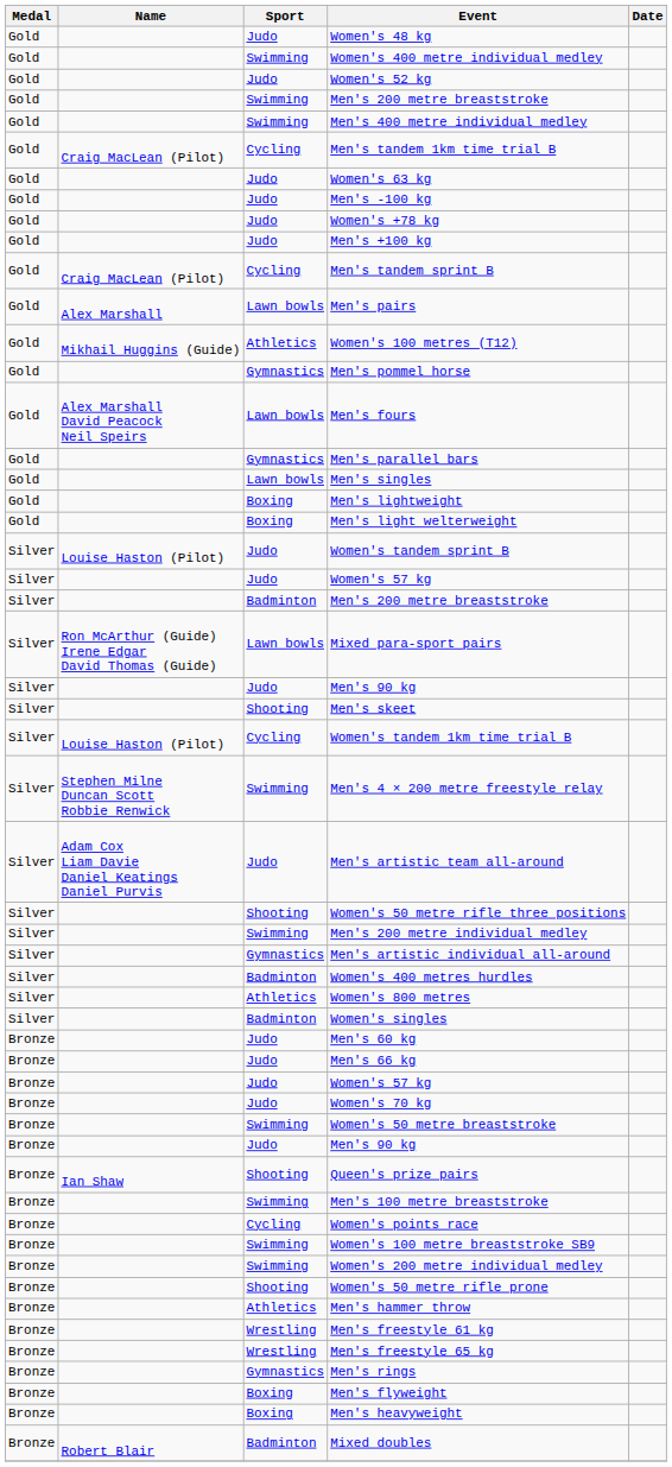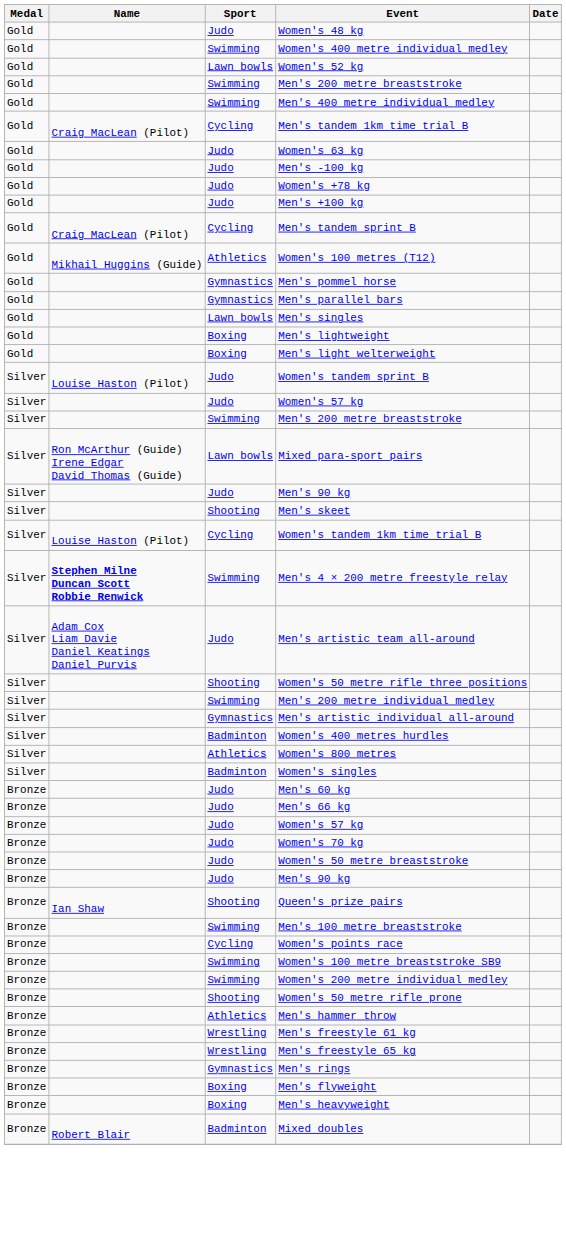 <table class="wikitable sortable">
 <tr>
 <th>Medal</th>
 <th>Name</th>
 <th>Sport</th>
 <th>Event</th>
 <th>Date</th>
 </tr>
 <tr>
 <td> Gold</td>
 <td></td>
 <td><a href='#'>Judo</a></td>
 <td><a href='#'>Women's 48 kg</a></td>
 <td></td>
 </tr>
 <tr>
 <td> Gold</td>
 <td></td>
 <td><a href='#'>Swimming</a></td>
 <td><a href='#'>Women's 400 metre individual medley</a></td>
 <td></td>
 </tr>
 <tr>
 <td> Gold</td>
 <td></td>
-<td><a href='#'>Judo</a></td>
+<td><a href='#'>Lawn bowls</a></td>
 <td><a href='#'>Women's 52 kg</a></td>
 <td></td>
 </tr>
 <tr>
 <td> Gold</td>
 <td></td>
 <td><a href='#'>Swimming</a></td>
 <td><a href='#'>Men's 200 metre breaststroke</a></td>
 <td></td>
 </tr>
 <tr>
 <td> Gold</td>
 <td></td>
 <td><a href='#'>Swimming</a></td>
 <td><a href='#'>Men's 400 metre individual medley</a></td>
 <td></td>
 </tr>
 <tr>
 <td> Gold</td>
 <td><br><a href='#'>Craig MacLean</a> (Pilot)</td>
 <td><a href='#'>Cycling</a></td>
 <td><a href='#'>Men's tandem 1km time trial B</a></td>
 <td></td>
 </tr>
 <tr>
 <td> Gold</td>
 <td></td>
 <td><a href='#'>Judo</a></td>
 <td><a href='#'>Women's 63 kg</a></td>
 <td></td>
 </tr>
 <tr>
 <td> Gold</td>
 <td></td>
 <td><a href='#'>Judo</a></td>
 <td><a href='#'>Men's -100 kg</a></td>
 <td></td>
 </tr>
 <tr>
 <td> Gold</td>
 <td></td>
 <td><a href='#'>Judo</a></td>
 <td><a href='#'>Women's +78 kg</a></td>
 <td></td>
 </tr>
 <tr>
 <td> Gold</td>
 <td></td>
 <td><a href='#'>Judo</a></td>
 <td><a href='#'>Men's +100 kg</a></td>
 <td></td>
 </tr>
 <tr>
 <td> Gold</td>
 <td><br><a href='#'>Craig MacLean</a> (Pilot)</td>
 <td><a href='#'>Cycling</a></td>
 <td><a href='#'>Men's tandem sprint B</a></td>
 <td></td>
 </tr>
 <tr>
 <td> Gold</td>
-<td><br><a href='#'>Alex Marshall</a></td>
-<td><a href='#'>Lawn bowls</a></td>
-<td><a href='#'>Men's pairs</a></td>
-<td></td>
-</tr>
-<tr>
-<td> Gold</td>
 <td><br><a href='#'>Mikhail Huggins</a> (Guide)</td>
 <td><a href='#'>Athletics</a></td>
 <td><a href='#'>Women's 100 metres (T12)</a></td>
 <td></td>
 </tr>
 <tr>
 <td> Gold</td>
 <td></td>
 <td><a href='#'>Gymnastics</a></td>
 <td><a href='#'>Men's pommel horse</a></td>
-<td></td>
-</tr>
-<tr>
-<td> Gold</td>
-<td><br><a href='#'>Alex Marshall</a><br><a href='#'>David Peacock</a><br><a href='#'>Neil Speirs</a></td>
-<td><a href='#'>Lawn bowls</a></td>
-<td><a href='#'>Men's fours</a></td>
 <td></td>
 </tr>
 <tr>
 <td> Gold</td>
 <td></td>
 <td><a href='#'>Gymnastics</a></td>
 <td><a href='#'>Men's parallel bars</a></td>
 <td></td>
 </tr>
 <tr>
 <td> Gold</td>
 <td></td>
 <td><a href='#'>Lawn bowls</a></td>
 <td><a href='#'>Men's singles</a></td>
 <td></td>
 </tr>
 <tr>
 <td> Gold</td>
 <td></td>
 <td><a href='#'>Boxing</a></td>
 <td><a href='#'>Men's lightweight</a></td>
 <td></td>
 </tr>
 <tr>
 <td> Gold</td>
 <td></td>
 <td><a href='#'>Boxing</a></td>
 <td><a href='#'>Men's light welterweight</a></td>
 <td></td>
 </tr>
 <tr>
 <td> Silver</td>
 <td><br><a href='#'>Louise Haston</a> (Pilot)</td>
 <td><a href='#'>Judo</a></td>
 <td><a href='#'>Women's tandem sprint B</a></td>
 <td></td>
 </tr>
 <tr>
 <td> Silver</td>
 <td></td>
 <td><a href='#'>Judo</a></td>
 <td><a href='#'>Women's 57 kg</a></td>
 <td></td>
 </tr>
 <tr>
 <td> Silver</td>
 <td></td>
-<td><a href='#'>Badminton</a></td>
+<td><a href='#'>Swimming</a></td>
 <td><a href='#'>Men's 200 metre breaststroke</a></td>
 <td></td>
 </tr>
 <tr>
 <td> Silver</td>
 <td><br><a href='#'>Ron McArthur</a> (Guide)<br><a href='#'>Irene Edgar</a><br><a href='#'>David Thomas</a> (Guide)</td>
 <td><a href='#'>Lawn bowls</a></td>
 <td><a href='#'>Mixed para-sport pairs</a></td>
 <td></td>
 </tr>
 <tr>
 <td> Silver</td>
 <td></td>
 <td><a href='#'>Judo</a></td>
 <td><a href='#'>Men's 90 kg</a></td>
 <td></td>
 </tr>
 <tr>
 <td> Silver</td>
 <td></td>
 <td><a href='#'>Shooting</a></td>
 <td><a href='#'>Men's skeet</a></td>
 <td></td>
 </tr>
 <tr>
 <td> Silver</td>
 <td><br><a href='#'>Louise Haston</a> (Pilot)</td>
 <td><a href='#'>Cycling</a></td>
 <td><a href='#'>Women's tandem 1km time trial B</a></td>
 <td></td>
 </tr>
 <tr>
 <td> Silver</td>
-<td><br><a href='#'>Stephen Milne</a><br><a href='#'>Duncan Scott</a><br><a href='#'>Robbie Renwick</a></td>
+<td><strong><br><a href='#'>Stephen Milne</a><br><a href='#'>Duncan Scott</a><br><a href='#'>Robbie Renwick</a></strong></td>
 <td><a href='#'>Swimming</a></td>
 <td><a href='#'>Men's 4 × 200 metre freestyle relay</a></td>
 <td></td>
 </tr>
 <tr>
 <td> Silver</td>
 <td><br><a href='#'>Adam Cox</a><br><a href='#'>Liam Davie</a><br><a href='#'>Daniel Keatings</a><br><a href='#'>Daniel Purvis</a></td>
 <td><a href='#'>Judo</a></td>
 <td><a href='#'>Men's artistic team all-around</a></td>
 <td></td>
 </tr>
 <tr>
 <td> Silver</td>
 <td></td>
 <td><a href='#'>Shooting</a></td>
 <td><a href='#'>Women's 50 metre rifle three positions</a></td>
 <td></td>
 </tr>
 <tr>
 <td> Silver</td>
 <td></td>
 <td><a href='#'>Swimming</a></td>
 <td><a href='#'>Men's 200 metre individual medley</a></td>
 <td></td>
 </tr>
 <tr>
 <td> Silver</td>
 <td></td>
 <td><a href='#'>Gymnastics</a></td>
 <td><a href='#'>Men's artistic individual all-around</a></td>
 <td></td>
 </tr>
 <tr>
 <td> Silver</td>
 <td></td>
 <td><a href='#'>Badminton</a></td>
 <td><a href='#'>Women's 400 metres hurdles</a></td>
 <td></td>
 </tr>
 <tr>
 <td> Silver</td>
 <td></td>
 <td><a href='#'>Athletics</a></td>
 <td><a href='#'>Women's 800 metres</a></td>
 <td></td>
 </tr>
 <tr>
 <td> Silver</td>
 <td></td>
 <td><a href='#'>Badminton</a></td>
 <td><a href='#'>Women's singles</a></td>
 <td></td>
 </tr>
 <tr>
 <td> Bronze</td>
 <td></td>
 <td><a href='#'>Judo</a></td>
 <td><a href='#'>Men's 60 kg</a></td>
 <td></td>
 </tr>
 <tr>
 <td> Bronze</td>
 <td></td>
 <td><a href='#'>Judo</a></td>
 <td><a href='#'>Men's 66 kg</a></td>
 <td></td>
 </tr>
 <tr>
 <td> Bronze</td>
 <td></td>
 <td><a href='#'>Judo</a></td>
 <td><a href='#'>Women's 57 kg</a></td>
 <td></td>
 </tr>
 <tr>
 <td> Bronze</td>
 <td></td>
 <td><a href='#'>Judo</a></td>
 <td><a href='#'>Women's 70 kg</a></td>
 <td></td>
 </tr>
 <tr>
 <td> Bronze</td>
 <td></td>
-<td><a href='#'>Swimming</a></td>
+<td><a href='#'>Judo</a></td>
 <td><a href='#'>Women's 50 metre breaststroke</a></td>
 <td></td>
 </tr>
 <tr>
 <td> Bronze</td>
 <td></td>
 <td><a href='#'>Judo</a></td>
 <td><a href='#'>Men's 90 kg</a></td>
 <td></td>
 </tr>
 <tr>
 <td> Bronze</td>
 <td><br><a href='#'>Ian Shaw</a></td>
 <td><a href='#'>Shooting</a></td>
 <td><a href='#'>Queen's prize pairs</a></td>
 <td></td>
 </tr>
 <tr>
 <td> Bronze</td>
 <td></td>
 <td><a href='#'>Swimming</a></td>
 <td><a href='#'>Men's 100 metre breaststroke</a></td>
 <td></td>
 </tr>
 <tr>
 <td> Bronze</td>
 <td></td>
 <td><a href='#'>Cycling</a></td>
 <td><a href='#'>Women's points race</a></td>
 <td></td>
 </tr>
 <tr>
 <td> Bronze</td>
 <td></td>
 <td><a href='#'>Swimming</a></td>
 <td><a href='#'>Women's 100 metre breaststroke SB9</a></td>
 <td></td>
 </tr>
 <tr>
 <td> Bronze</td>
 <td></td>
 <td><a href='#'>Swimming</a></td>
 <td><a href='#'>Women's 200 metre individual medley</a></td>
 <td></td>
 </tr>
 <tr>
 <td> Bronze</td>
 <td></td>
 <td><a href='#'>Shooting</a></td>
 <td><a href='#'>Women's 50 metre rifle prone</a></td>
 <td></td>
 </tr>
 <tr>
 <td> Bronze</td>
 <td></td>
 <td><a href='#'>Athletics</a></td>
 <td><a href='#'>Men's hammer throw</a></td>
 <td></td>
 </tr>
 <tr>
 <td> Bronze</td>
 <td></td>
 <td><a href='#'>Wrestling</a></td>
 <td><a href='#'>Men's freestyle 61 kg</a></td>
 <td></td>
 </tr>
 <tr>
 <td> Bronze</td>
 <td></td>
 <td><a href='#'>Wrestling</a></td>
 <td><a href='#'>Men's freestyle 65 kg</a></td>
 <td></td>
 </tr>
 <tr>
 <td> Bronze</td>
 <td></td>
 <td><a href='#'>Gymnastics</a></td>
 <td><a href='#'>Men's rings</a></td>
 <td></td>
 </tr>
 <tr>
 <td> Bronze</td>
 <td></td>
 <td><a href='#'>Boxing</a></td>
 <td><a href='#'>Men's flyweight</a></td>
 <td></td>
 </tr>
 <tr>
 <td> Bronze</td>
 <td></td>
 <td><a href='#'>Boxing</a></td>
 <td><a href='#'>Men's heavyweight</a></td>
 <td></td>
 </tr>
 <tr>
 <td> Bronze</td>
 <td><br><a href='#'>Robert Blair</a></td>
 <td><a href='#'>Badminton</a></td>
 <td><a href='#'>Mixed doubles</a></td>
 <td></td>
 </tr>
 <tr>
 </tr>
 </table>
